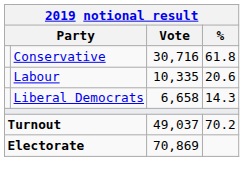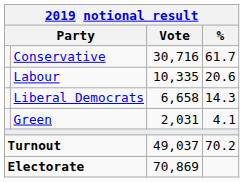 <table class="wikitable">
 <tr>
 <th colspan="4"><a href='#'>2019</a> <a href='#'>notional result</a></th>
 </tr>
 <tr>
 <th bgcolor="#DDDDFF" width="130px" colspan="2">Party</th>
 <th bgcolor="#DDDDFF" width="50px">Vote</th>
 <th bgcolor="#DDDDFF" width="30px">%</th>
 </tr>
 <tr>
 <td></td>
 <td><a href='#'>Conservative</a></td>
 <td align=right>30,716</td>
-<td align=right>61.8</td>
+<td align=right>61.7</td>
 </tr>
 <tr>
 <td></td>
 <td><a href='#'>Labour</a></td>
 <td align=right>10,335</td>
 <td align=right>20.6</td>
 </tr>
 <tr>
 <td></td>
 <td><a href='#'>Liberal Democrats</a></td>
 <td align=right>6,658</td>
 <td align=right>14.3</td>
 </tr>
 <tr>
+<td></td>
+<td><a href='#'>Green</a></td>
+<td align=right>2,031</td>
+<td align=right>4.1</td>
+</tr>
+<tr>
 <td colspan="4" bgcolor="#EAECF0"></td>
 </tr>
 <tr>
 <td colspan="2"><strong>Turnout</strong></td>
 <td align=right>49,037</td>
 <td align=right>70.2</td>
 </tr>
 <tr>
 <td colspan="2"><strong>Electorate</strong></td>
 <td align=right>70,869</td>
 </tr>
 </table>
